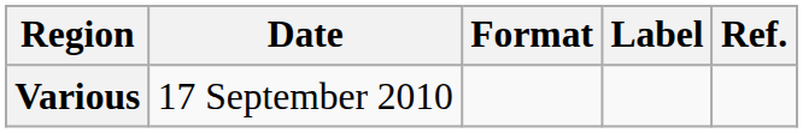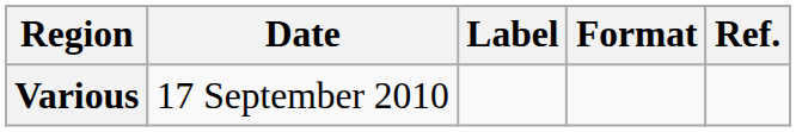 <table class="wikitable plainrowheaders">
 <tr>
 <th scope="col">Region</th>
 <th scope="col">Date</th>
+<th scope="col">Label</th>
 <th scope="col">Format</th>
-<th scope="col">Label</th>
 <th scope="col">Ref.</th>
 </tr>
 <tr>
 <th scope="row">Various</th>
 <td>17 September 2010</td>
 <td></td>
 <td></td>
 <td></td>
 </tr>
 </table>
